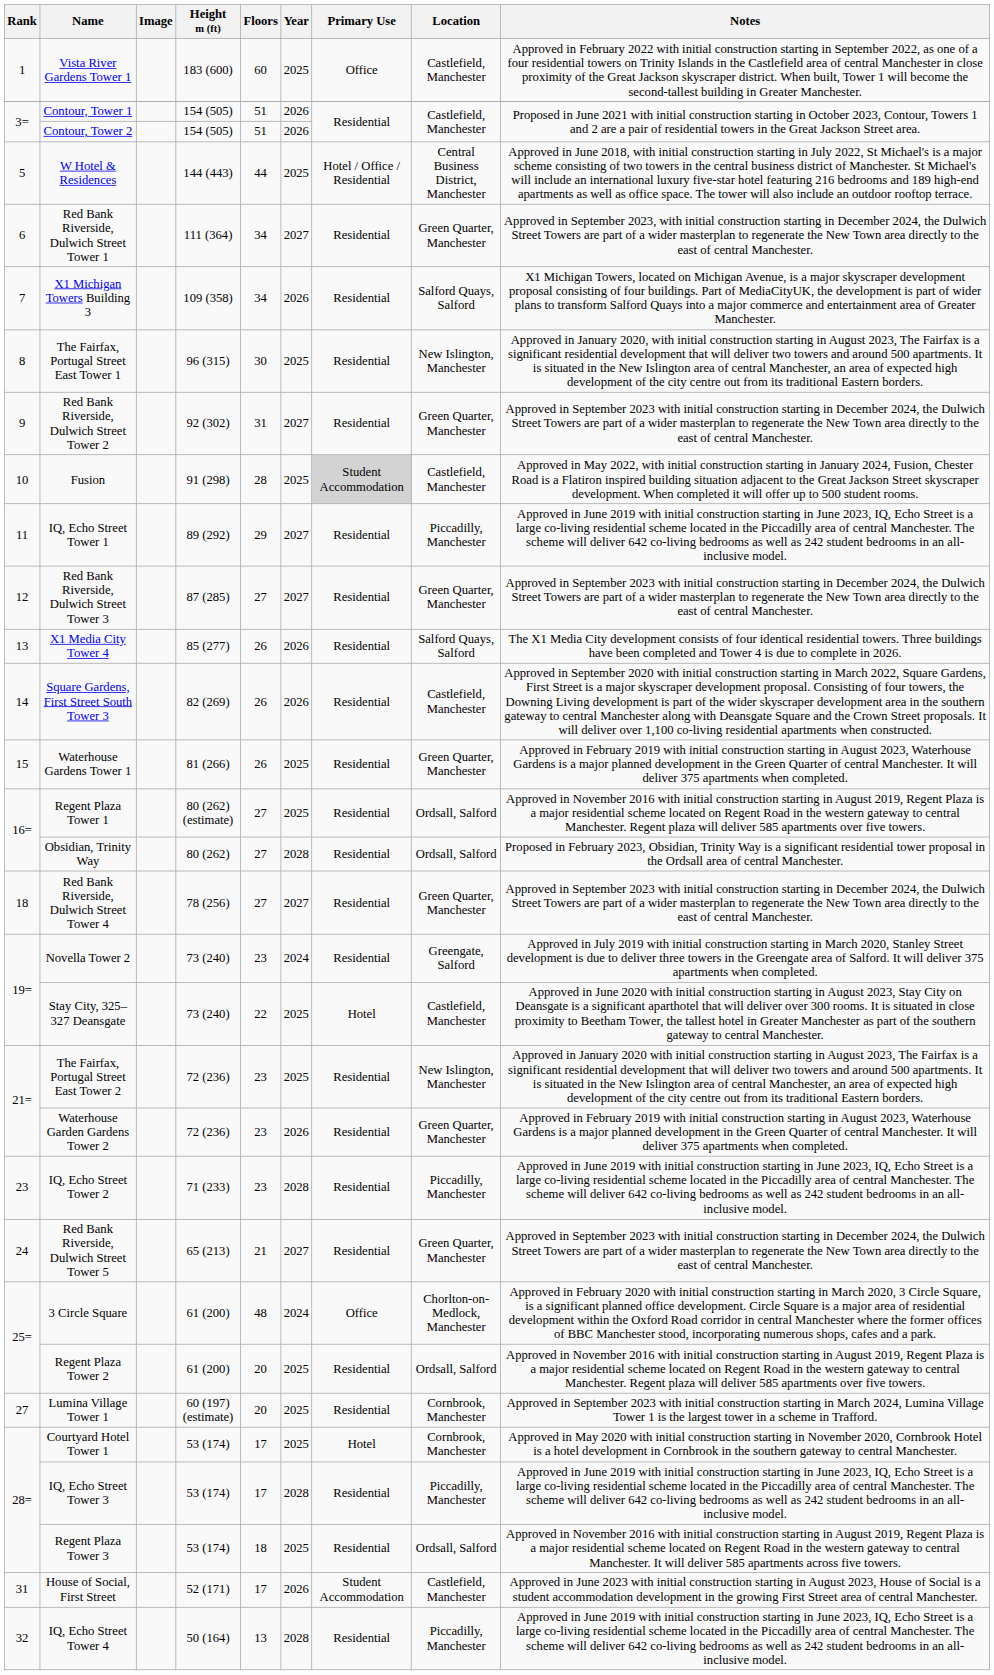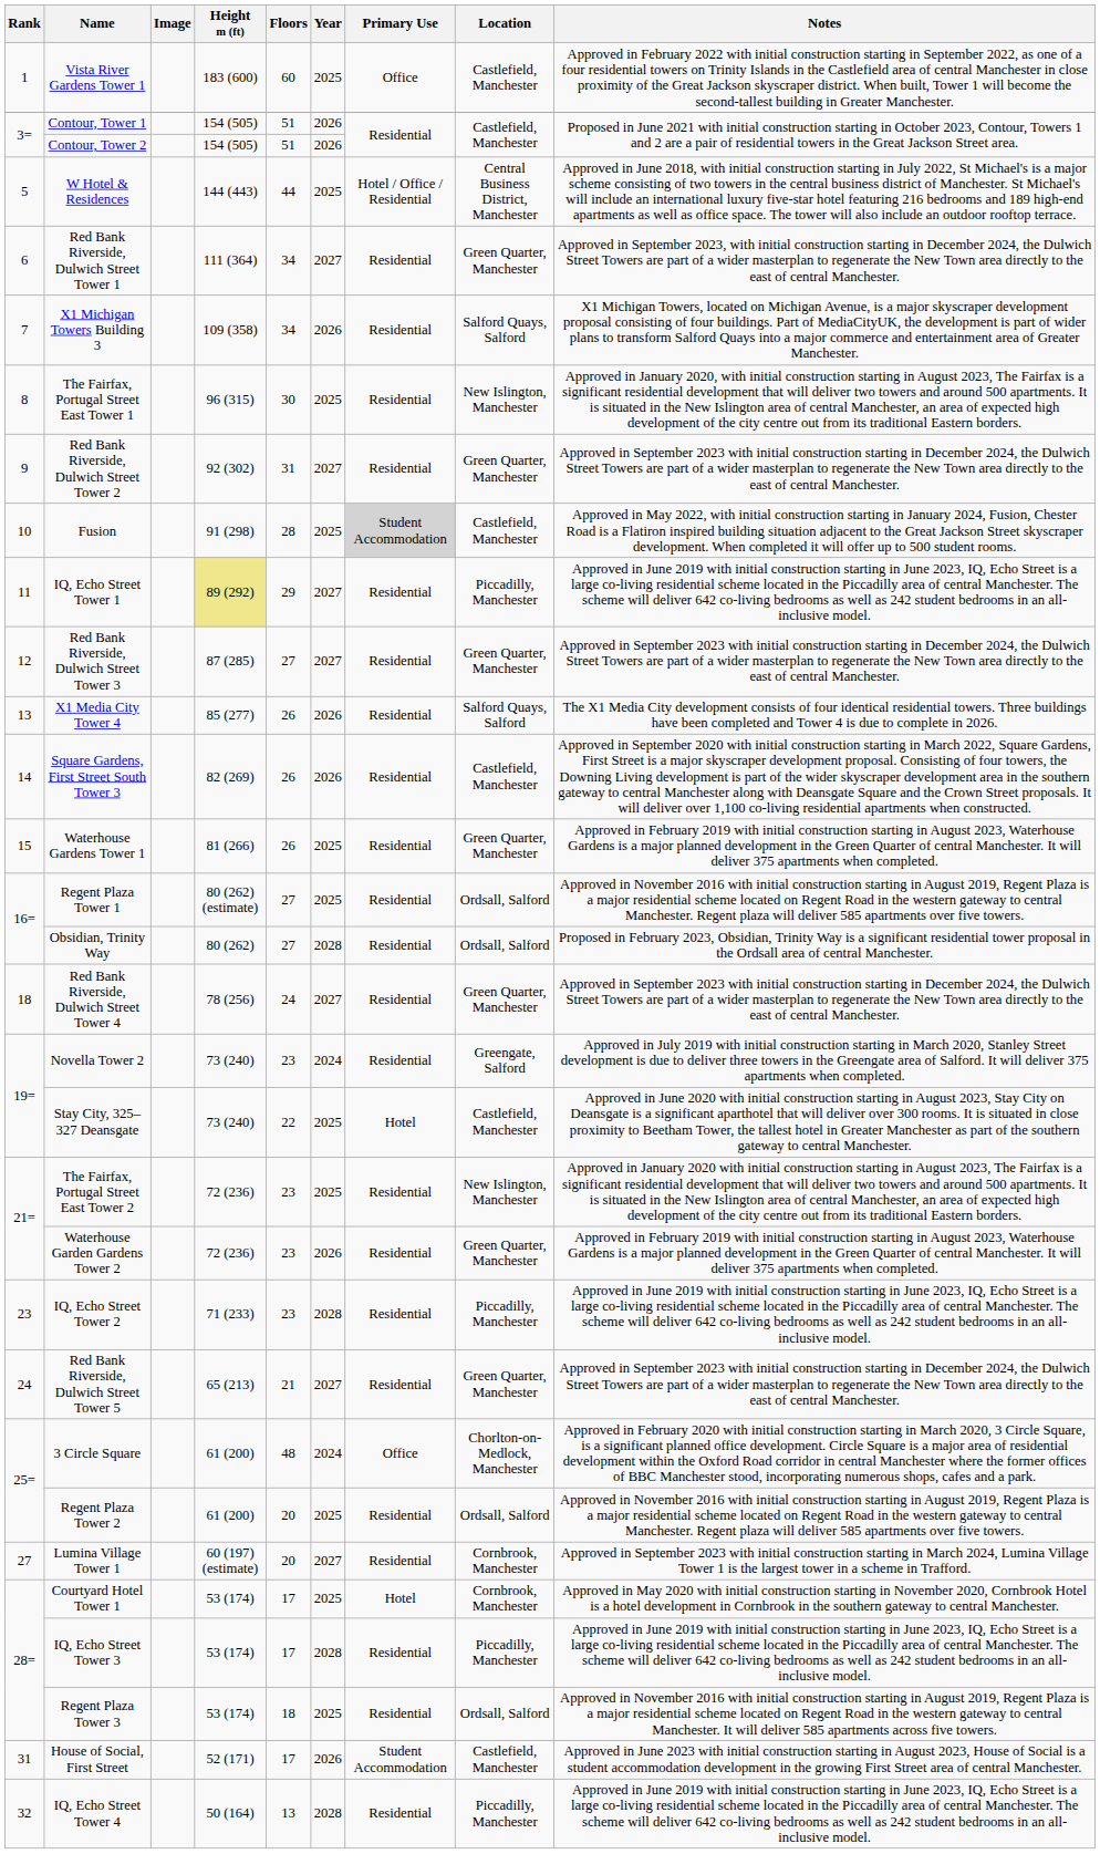 <table class="wikitable sortable">
 <tr>
 <th data-sort-type="number">Rank</th>
 <th data-sort-type="text">Name</th>
 <th class="unsortable">Image</th>
 <th data-sort-type="number">Height<br><small>m (ft)</small></th>
 <th data-sort-type="number">Floors</th>
 <th data-sort-type="number">Year</th>
 <th>Primary Use</th>
 <th>Location</th>
 <th class="unsortable">Notes</th>
 </tr>
 <tr>
 <td align="center">1</td>
 <td align="center"><a href='#'>Vista River Gardens Tower 1</a></td>
 <td align="center"></td>
 <td align="center">183 (600)</td>
 <td align="center">60</td>
 <td align="center">2025</td>
 <td align=center>Office</td>
 <td align="center">Castlefield, Manchester</td>
 <td align="center">Approved in February 2022 with initial construction starting in September 2022, as one of a four residential towers on Trinity Islands in the Castlefield area of central Manchester in close proximity of the Great Jackson skyscraper district. When built, Tower 1 will become the second-tallest building in Greater Manchester.</td>
 </tr>
 <tr>
 </tr>
 <tr>
 <td align=center rowspan="2">3=</td>
 <td align="center"><a href='#'>Contour, Tower 1</a></td>
 <td align="center"></td>
 <td align="center">154 (505)</td>
 <td align="center">51</td>
 <td align="center">2026</td>
 <td align="center" rowspan="2">Residential</td>
 <td align="center" rowspan="2">Castlefield, Manchester</td>
 <td align="center" rowspan="2">Proposed in June 2021 with initial construction starting in October 2023, Contour, Towers 1 and 2 are a pair of residential towers in the Great Jackson Street area.</td>
 </tr>
 <tr>
 <td align="center"><a href='#'>Contour, Tower 2</a></td>
 <td align="center"></td>
 <td align="center">154 (505)</td>
 <td align="center">51</td>
 <td align="center">2026</td>
 </tr>
 <tr>
 <td align="center">5</td>
 <td align="center"><a href='#'>W Hotel & Residences</a></td>
 <td align="center"></td>
 <td align="center">144 (443)</td>
 <td align="center">44</td>
 <td align="center">2025</td>
 <td align="center">Hotel / Office / Residential</td>
 <td align="center">Central Business District, Manchester</td>
 <td align="center">Approved in June 2018, with initial construction starting in July 2022, St Michael's is a major scheme consisting of two towers in the central business district of Manchester. St Michael's will include an international luxury five-star hotel featuring 216 bedrooms and 189 high-end apartments as well as office space. The tower will also include an outdoor rooftop terrace.</td>
 </tr>
 <tr>
 <td align="center">6</td>
 <td align="center">Red Bank Riverside, Dulwich Street Tower 1</td>
 <td align="center"></td>
 <td align="center">111 (364)</td>
 <td align="center">34</td>
 <td align="center">2027</td>
 <td align="center">Residential</td>
 <td align="center">Green Quarter, Manchester</td>
 <td align="center">Approved in September 2023, with initial construction starting in December 2024, the Dulwich Street Towers are part of a wider masterplan to regenerate the New Town area directly to the east of central Manchester.</td>
 </tr>
 <tr>
 <td align="center">7</td>
 <td align="center"><a href='#'>X1 Michigan Towers</a> Building 3</td>
 <td align="center"></td>
 <td align="center">109 (358)</td>
 <td align="center">34</td>
 <td align="center">2026</td>
 <td align="center">Residential</td>
 <td align="center">Salford Quays, Salford</td>
 <td align="center">X1 Michigan Towers, located on Michigan Avenue, is a major skyscraper development proposal consisting of four buildings. Part of MediaCityUK, the development is part of wider plans to transform Salford Quays into a major commerce and entertainment area of Greater Manchester.</td>
 </tr>
 <tr>
 <td align=center>8</td>
 <td align=center>The Fairfax, Portugal Street East Tower 1</td>
 <td align=center></td>
 <td align=center>96 (315)</td>
 <td align=center>30</td>
 <td align=center>2025</td>
 <td align=center>Residential</td>
 <td align=center>New Islington, Manchester</td>
 <td align=center>Approved in January 2020, with initial construction starting in August 2023, The Fairfax is a significant residential development that will deliver two towers and around 500 apartments. It is situated in the New Islington area of central Manchester, an area of expected high development of the city centre out from its traditional Eastern borders.</td>
 </tr>
 <tr>
 <td align="center">9</td>
 <td align="center">Red Bank Riverside, Dulwich Street Tower 2</td>
 <td align="center"></td>
 <td align="center">92 (302)</td>
 <td align="center">31</td>
 <td align="center">2027</td>
 <td align="center">Residential</td>
 <td align="center">Green Quarter, Manchester</td>
 <td align="center">Approved in September 2023 with initial construction starting in December 2024, the Dulwich Street Towers are part of a wider masterplan to regenerate the New Town area directly to the east of central Manchester.</td>
 </tr>
 <tr>
 <td align="center">10</td>
 <td align="center">Fusion</td>
 <td align="center"></td>
 <td align="center">91 (298)</td>
 <td align="center">28</td>
 <td align="center">2025</td>
 <td align="center" style="background: lightgrey;">Student Accommodation</td>
 <td align="center">Castlefield, Manchester</td>
 <td align="center">Approved in May 2022, with initial construction starting in January 2024, Fusion, Chester Road is a Flatiron inspired building situation adjacent to the Great Jackson Street skyscraper development. When completed it will offer up to 500 student rooms.</td>
 </tr>
 <tr>
 <td align=center>11</td>
 <td align=center>IQ, Echo Street Tower 1</td>
 <td align=center></td>
-<td align=center>89 (292)</td>
+<td align=center style="background: khaki;">89 (292)</td>
 <td align=center>29</td>
 <td align=center>2027</td>
 <td align=center>Residential</td>
 <td align=center>Piccadilly, Manchester</td>
 <td align=center>Approved in June 2019 with initial construction starting in June 2023, IQ, Echo Street is a large co-living residential scheme located in the Piccadilly area of central Manchester. The scheme will deliver 642 co-living bedrooms as well as 242 student bedrooms in an all-inclusive model.</td>
 </tr>
 <tr>
 <td align="center">12</td>
 <td align="center">Red Bank Riverside, Dulwich Street Tower 3</td>
 <td align="center"></td>
 <td align="center">87 (285)</td>
 <td align="center">27</td>
 <td align="center">2027</td>
 <td align="center">Residential</td>
 <td align="center">Green Quarter, Manchester</td>
 <td align="center">Approved in September 2023 with initial construction starting in December 2024, the Dulwich Street Towers are part of a wider masterplan to regenerate the New Town area directly to the east of central Manchester.</td>
 </tr>
 <tr>
 <td align=center>13</td>
 <td align=center><a href='#'>X1 Media City Tower 4</a></td>
 <td align=center></td>
 <td align=center>85 (277)</td>
 <td align=center>26</td>
 <td align=center>2026</td>
 <td align=center>Residential</td>
 <td align=center>Salford Quays, Salford</td>
 <td align=center>The X1 Media City development consists of four identical residential towers. Three buildings have been completed and Tower 4 is due to complete in 2026.</td>
 </tr>
 <tr>
 <td align=center>14</td>
 <td align=center><a href='#'>Square Gardens, First Street South Tower 3</a></td>
 <td align=center></td>
 <td align=center>82 (269)</td>
 <td align=center>26</td>
 <td align=center>2026</td>
 <td align=center>Residential</td>
 <td align=center>Castlefield, Manchester</td>
 <td align=center>Approved in September 2020 with initial construction starting in March 2022, Square Gardens, First Street is a major skyscraper development proposal. Consisting of four towers, the Downing Living development is part of the wider skyscraper development area in the southern gateway to central Manchester along with Deansgate Square and the Crown Street proposals. It will deliver over 1,100 co-living residential apartments when constructed.</td>
 </tr>
 <tr>
 <td align=center>15</td>
 <td align=center>Waterhouse Gardens Tower 1</td>
 <td align=center></td>
 <td align=center>81 (266)</td>
 <td align=center>26</td>
 <td align=center>2025</td>
 <td align=center>Residential</td>
 <td align=center>Green Quarter, Manchester</td>
 <td align=center>Approved in February 2019 with initial construction starting in August 2023, Waterhouse Gardens is a major planned development in the Green Quarter of central Manchester. It will deliver 375 apartments when completed.</td>
 </tr>
 <tr>
 <td align=center rowspan="2">16=</td>
 <td align=center>Regent Plaza Tower 1</td>
 <td align=center></td>
 <td align=center>80 (262) (estimate)</td>
 <td align=center>27</td>
 <td align=center>2025</td>
 <td align=center>Residential</td>
 <td align=center>Ordsall, Salford</td>
 <td align=center>Approved in November 2016 with initial construction starting in August 2019, Regent Plaza is a major residential scheme located on Regent Road in the western gateway to central Manchester. Regent plaza will deliver 585 apartments over five towers.</td>
 </tr>
 <tr>
 <td align=center>Obsidian, Trinity Way</td>
 <td align=center></td>
 <td align=center>80 (262)</td>
 <td align=center>27</td>
 <td align=center>2028</td>
 <td align=center>Residential</td>
 <td align=center>Ordsall, Salford</td>
 <td align=center>Proposed in February 2023, Obsidian, Trinity Way is a significant residential tower proposal in the Ordsall area of central Manchester.</td>
 </tr>
 <tr>
 <td align="center">18</td>
 <td align="center">Red Bank Riverside, Dulwich Street Tower 4</td>
 <td align="center"></td>
 <td align="center">78 (256)</td>
-<td align="center">27</td>
+<td align="center">24</td>
 <td align="center">2027</td>
 <td align="center">Residential</td>
 <td align="center">Green Quarter, Manchester</td>
 <td align="center">Approved in September 2023 with initial construction starting in December 2024, the Dulwich Street Towers are part of a wider masterplan to regenerate the New Town area directly to the east of central Manchester.</td>
 </tr>
 <tr>
 <td align=center rowspan="2">19=</td>
 <td align=center>Novella Tower 2</td>
 <td align=center></td>
 <td align=center>73 (240)</td>
 <td align=center>23</td>
 <td align=center>2024</td>
 <td align=center>Residential</td>
 <td align=center>Greengate, Salford</td>
 <td align=center>Approved in July 2019 with initial construction starting in March 2020, Stanley Street development is due to deliver three towers in the Greengate area of Salford. It will deliver 375 apartments when completed.</td>
 </tr>
 <tr>
 <td align=center>Stay City, 325–327 Deansgate</td>
 <td align=center></td>
 <td align=center>73 (240)</td>
 <td align=center>22</td>
 <td align=center>2025</td>
 <td align=center>Hotel</td>
 <td align=center>Castlefield, Manchester</td>
 <td align=center>Approved in June 2020 with initial construction starting in August 2023, Stay City on Deansgate is a significant aparthotel that will deliver over 300 rooms. It is situated in close proximity to Beetham Tower, the tallest hotel in Greater Manchester as part of the southern gateway to central Manchester.</td>
 </tr>
 <tr>
 <td align=center rowspan="2">21=</td>
 <td align=center>The Fairfax, Portugal Street East Tower 2</td>
 <td align=center></td>
 <td align=center>72 (236)</td>
 <td align=center>23</td>
 <td align=center>2025</td>
 <td align=center>Residential</td>
 <td align=center>New Islington, Manchester</td>
 <td align=center>Approved in January 2020 with initial construction starting in August 2023, The Fairfax is a significant residential development that will deliver two towers and around 500 apartments. It is situated in the New Islington area of central Manchester, an area of expected high development of the city centre out from its traditional Eastern borders.</td>
 </tr>
 <tr>
 <td align=center>Waterhouse Garden Gardens Tower 2</td>
 <td align=center></td>
 <td align=center>72 (236)</td>
 <td align=center>23</td>
 <td align=center>2026</td>
 <td align=center>Residential</td>
 <td align=center>Green Quarter, Manchester</td>
 <td align=center>Approved in February 2019 with initial construction starting in August 2023, Waterhouse Gardens is a major planned development in the Green Quarter of central Manchester. It will deliver 375 apartments when completed.</td>
 </tr>
 <tr>
 <td align=center>23</td>
 <td align=center>IQ, Echo Street Tower 2</td>
 <td align=center></td>
 <td align=center>71 (233)</td>
 <td align=center>23</td>
 <td align=center>2028</td>
 <td align=center>Residential</td>
 <td align=center>Piccadilly, Manchester</td>
 <td align=center>Approved in June 2019 with initial construction starting in June 2023, IQ, Echo Street is a large co-living residential scheme located in the Piccadilly area of central Manchester. The scheme will deliver 642 co-living bedrooms as well as 242 student bedrooms in an all-inclusive model.</td>
 </tr>
 <tr>
 <td align="center">24</td>
 <td align="center">Red Bank Riverside, Dulwich Street Tower 5</td>
 <td align="center"></td>
 <td align="center">65 (213)</td>
 <td align="center">21</td>
 <td align="center">2027</td>
 <td align="center">Residential</td>
 <td align="center">Green Quarter, Manchester</td>
 <td align="center">Approved in September 2023 with initial construction starting in December 2024, the Dulwich Street Towers are part of a wider masterplan to regenerate the New Town area directly to the east of central Manchester.</td>
 </tr>
 <tr>
 <td align=center rowspan="2">25=</td>
 <td align=center>3 Circle Square</td>
 <td align=center></td>
 <td align=center>61 (200)</td>
 <td align=center>48</td>
 <td align=center>2024</td>
 <td align=center>Office</td>
 <td align=center>Chorlton-on-Medlock, Manchester</td>
 <td align=center>Approved in February 2020 with initial construction starting in March 2020, 3 Circle Square, is a significant planned office development. Circle Square is a major area of residential development within the Oxford Road corridor in central Manchester where the former offices of BBC Manchester stood, incorporating numerous shops, cafes and a park.</td>
 </tr>
 <tr>
 <td align=center>Regent Plaza Tower 2</td>
 <td align=center></td>
 <td align=center>61 (200)</td>
 <td align=center>20</td>
 <td align=center>2025</td>
 <td align=center>Residential</td>
 <td align=center>Ordsall, Salford</td>
 <td align=center>Approved in November 2016 with initial construction starting in August 2019, Regent Plaza is a major residential scheme located on Regent Road in the western gateway to central Manchester. Regent plaza will deliver 585 apartments over five towers.</td>
 </tr>
 <tr>
 <td align=center>27</td>
 <td align=center>Lumina Village Tower 1</td>
 <td align=center></td>
 <td align=center>60 (197) (estimate)</td>
 <td align=center>20</td>
-<td align=center>2025</td>
+<td align=center>2027</td>
 <td align=center>Residential</td>
 <td align=center>Cornbrook, Manchester</td>
 <td align=center>Approved in September 2023 with initial construction starting in March 2024, Lumina Village Tower 1 is the largest tower in a scheme in Trafford.</td>
 </tr>
 <tr>
 <td align=center rowspan="3">28=</td>
 <td align=center>Courtyard Hotel Tower 1</td>
 <td align=center></td>
 <td align=center>53 (174)</td>
 <td align=center>17</td>
 <td align=center>2025</td>
 <td align=center>Hotel</td>
 <td align=center>Cornbrook, Manchester</td>
 <td align=center>Approved in May 2020 with initial construction starting in November 2020, Cornbrook Hotel is a hotel development in Cornbrook in the southern gateway to central Manchester.</td>
 </tr>
 <tr>
 <td align=center>IQ, Echo Street Tower 3</td>
 <td align=center></td>
 <td align=center>53 (174)</td>
 <td align=center>17</td>
 <td align=center>2028</td>
 <td align=center>Residential</td>
 <td align=center>Piccadilly, Manchester</td>
 <td align=center>Approved in June 2019 with initial construction starting in June 2023, IQ, Echo Street is a large co-living residential scheme located in the Piccadilly area of central Manchester. The scheme will deliver 642 co-living bedrooms as well as 242 student bedrooms in an all-inclusive model.</td>
 </tr>
 <tr>
 <td align=center>Regent Plaza Tower 3</td>
 <td align=center></td>
 <td align=center>53 (174)</td>
 <td align=center>18</td>
 <td align=center>2025</td>
 <td align=center>Residential</td>
 <td align=center>Ordsall, Salford</td>
 <td align=center>Approved in November 2016 with initial construction starting in August 2019, Regent Plaza is a major residential scheme located on Regent Road in the western gateway to central Manchester. It will deliver 585 apartments across five towers.</td>
 </tr>
 <tr>
 <td align=center>31</td>
 <td align="center">House of Social, First Street</td>
 <td align="center"></td>
 <td align="center">52 (171)</td>
 <td align="center">17</td>
 <td align="center">2026</td>
 <td align="center">Student Accommodation</td>
 <td align="center">Castlefield, Manchester</td>
 <td align="center">Approved in June 2023 with initial construction starting in August 2023, House of Social is a student accommodation development in the growing First Street area of central Manchester.</td>
 </tr>
 <tr>
 <td align=center>32</td>
 <td align=center>IQ, Echo Street Tower 4</td>
 <td align=center></td>
 <td align=center>50 (164)</td>
 <td align=center>13</td>
 <td align=center>2028</td>
 <td align=center>Residential</td>
 <td align=center>Piccadilly, Manchester</td>
 <td align=center>Approved in June 2019 with initial construction starting in June 2023, IQ, Echo Street is a large co-living residential scheme located in the Piccadilly area of central Manchester. The scheme will deliver 642 co-living bedrooms as well as 242 student bedrooms in an all-inclusive model.</td>
 </tr>
 </table>
